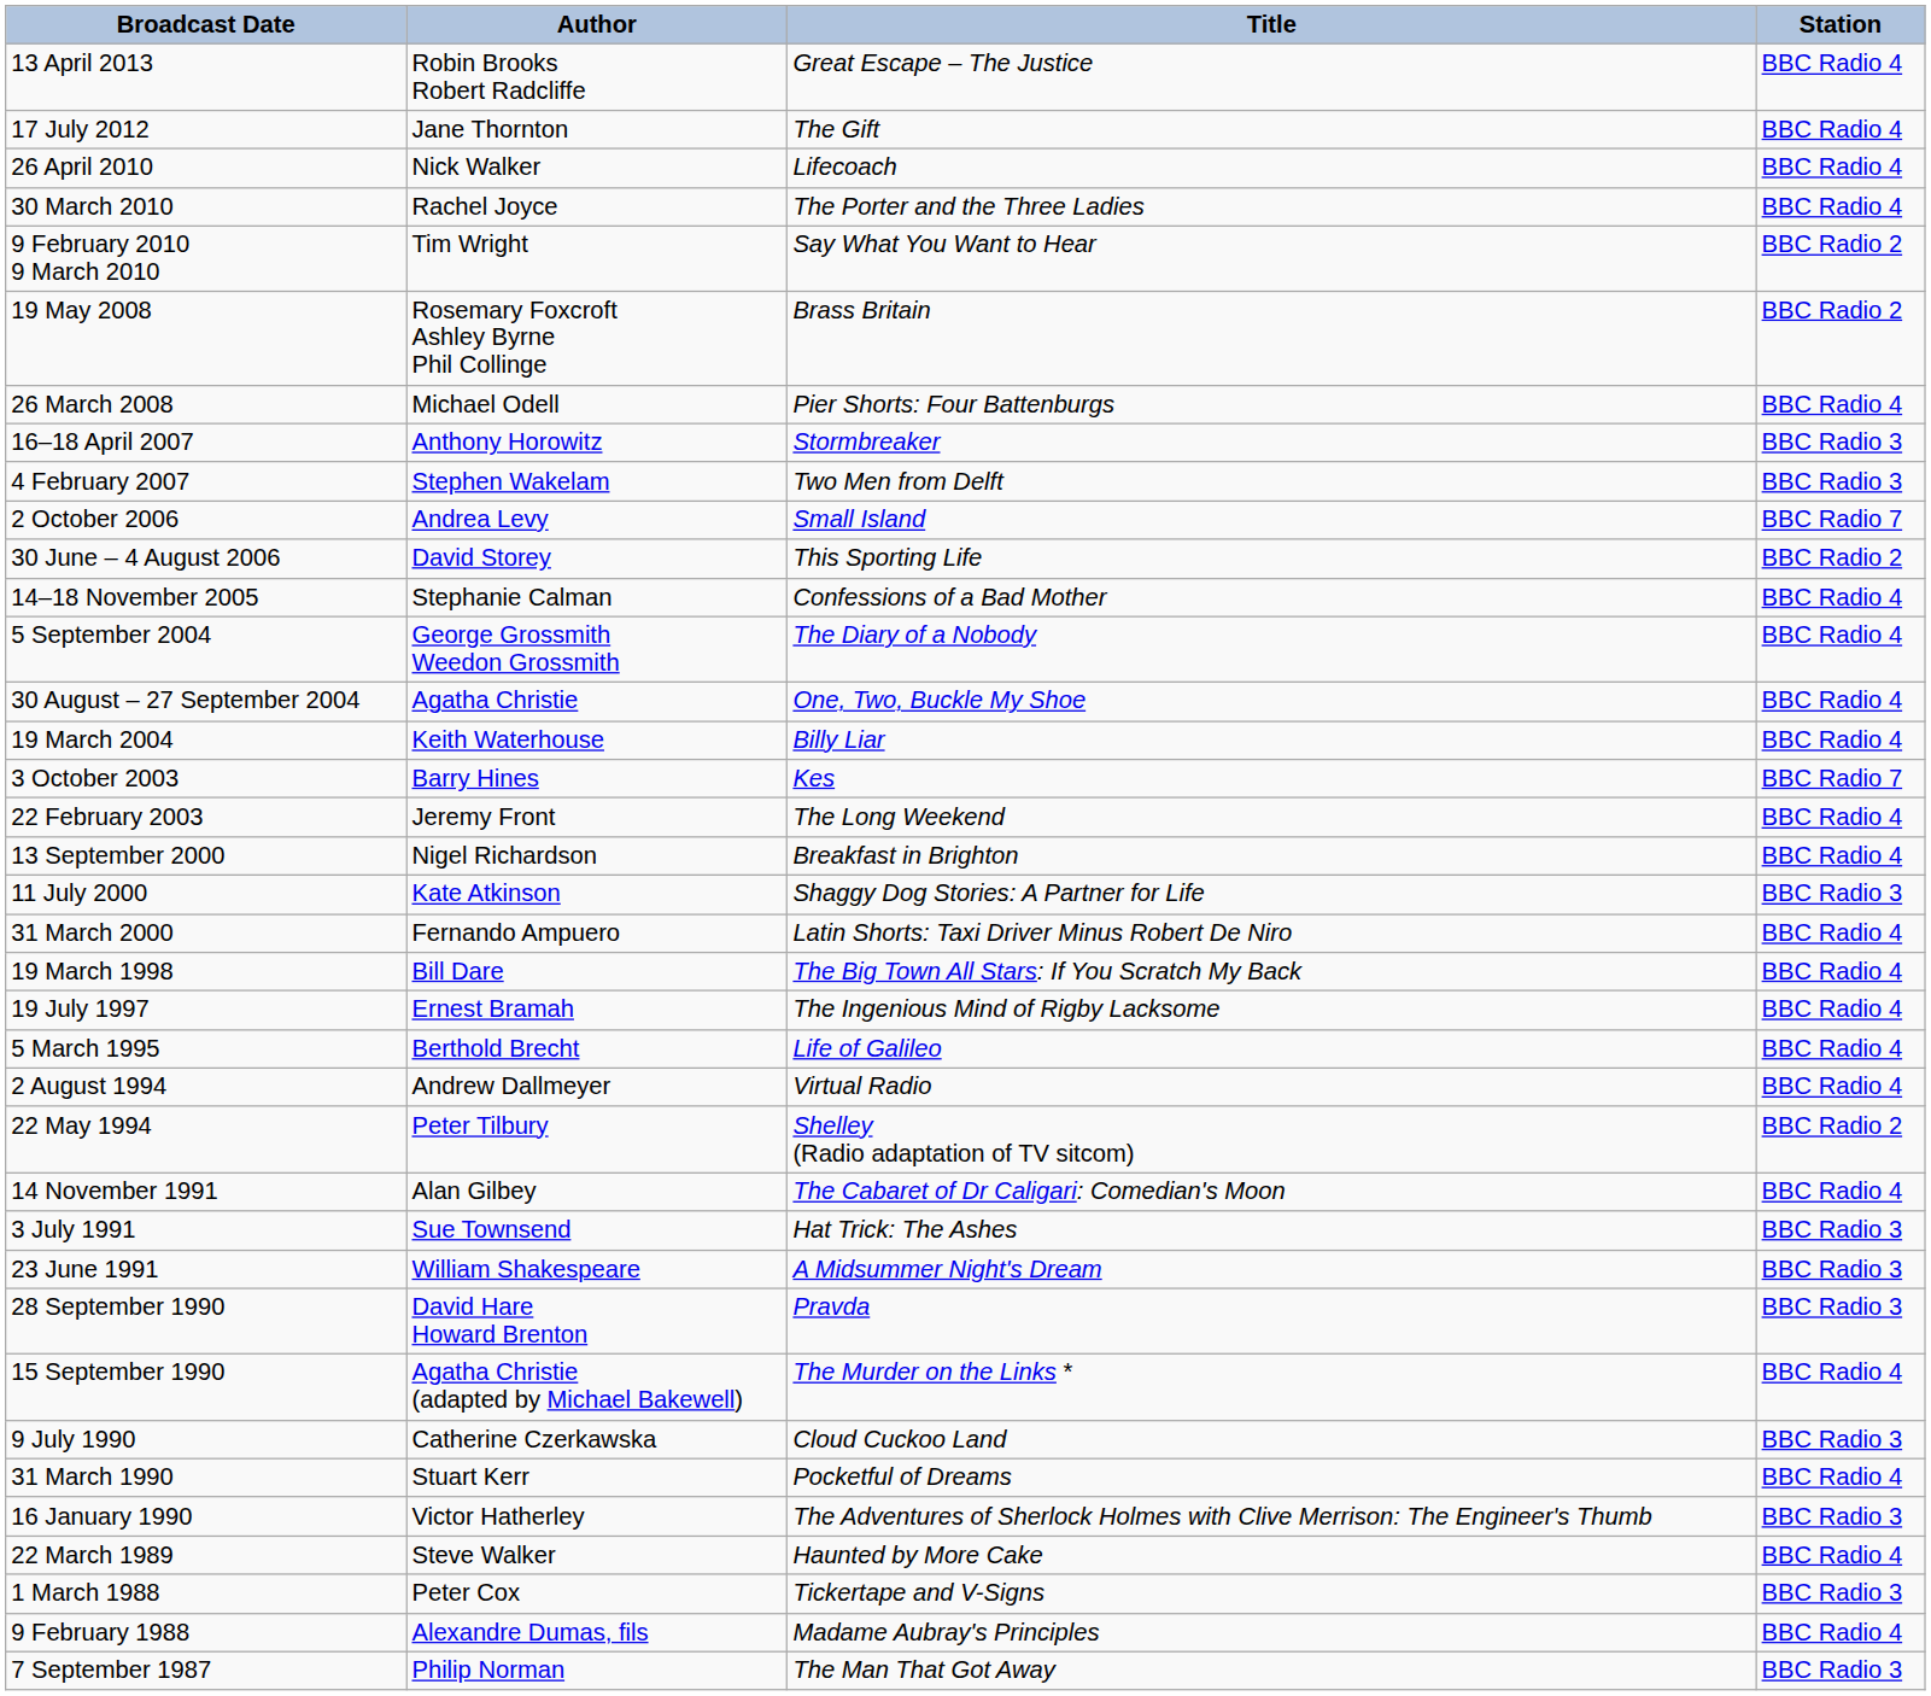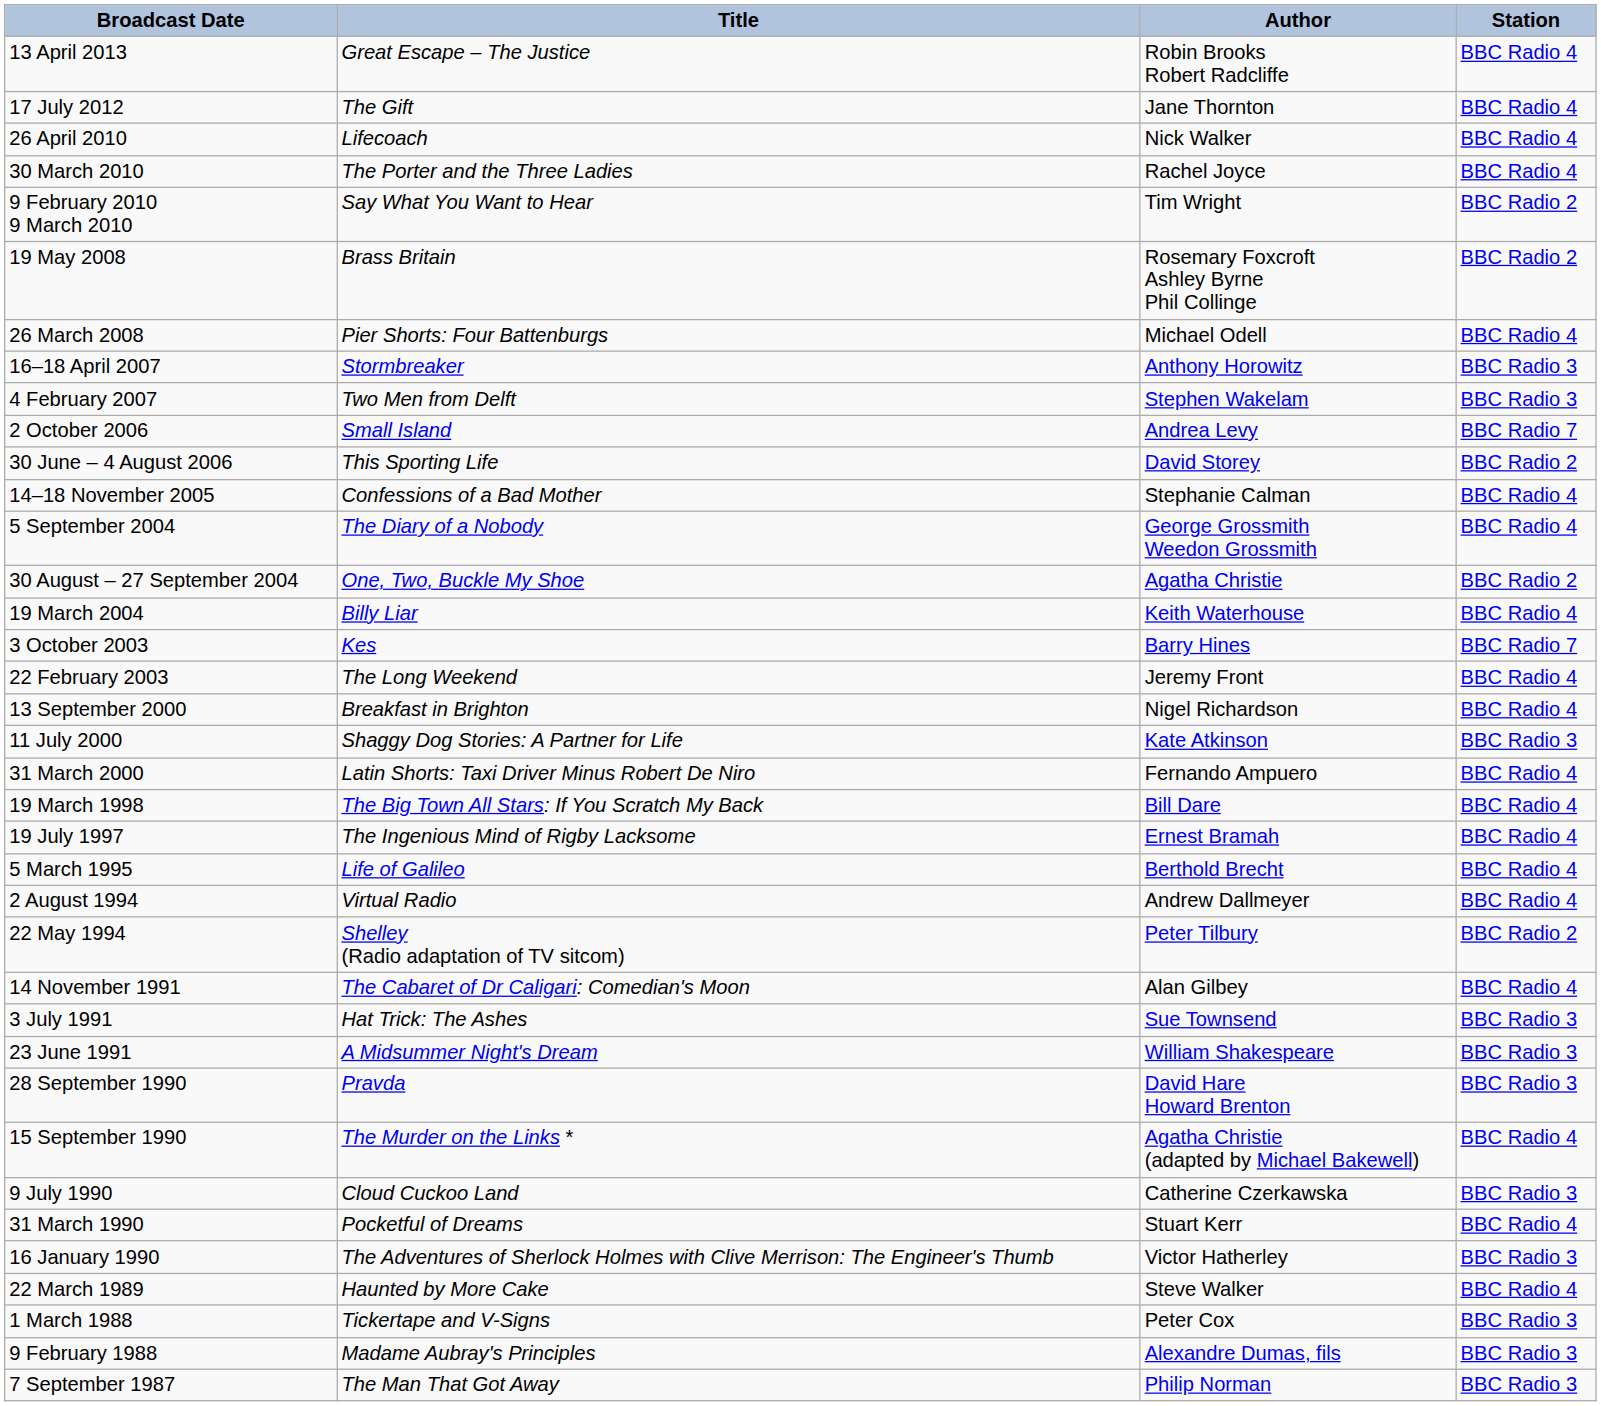 <table class="wikitable" width="100%">
 <tr>
 <th style="background:#B0C4DE;">Broadcast Date</th>
+<th style="background:#B0C4DE;">Title</th>
 <th style="background:#B0C4DE;">Author</th>
-<th style="background:#B0C4DE;">Title</th>
 <th style="background:#B0C4DE;">Station</th>
 </tr>
 <tr valign="top">
 <td>13 April 2013</td>
+<td><em>Great Escape – The Justice</em></td>
 <td>Robin Brooks<br>Robert Radcliffe</td>
-<td><em>Great Escape – The Justice</em></td>
 <td><a href='#'>BBC Radio 4</a></td>
 </tr>
 <tr valign="top">
 <td>17 July 2012</td>
+<td><em>The Gift</em></td>
 <td>Jane Thornton</td>
-<td><em>The Gift</em></td>
 <td><a href='#'>BBC Radio 4</a></td>
 </tr>
 <tr valign="top">
 <td>26 April 2010</td>
+<td><em>Lifecoach</em></td>
 <td>Nick Walker</td>
-<td><em>Lifecoach</em></td>
 <td><a href='#'>BBC Radio 4</a></td>
 </tr>
 <tr valign="top">
 <td>30 March 2010</td>
+<td><em>The Porter and the Three Ladies</em></td>
 <td>Rachel Joyce</td>
-<td><em>The Porter and the Three Ladies</em></td>
 <td><a href='#'>BBC Radio 4</a></td>
 </tr>
 <tr valign="top">
 <td>9 February 2010<br>9 March 2010</td>
+<td><em>Say What You Want to Hear</em></td>
 <td>Tim Wright</td>
-<td><em>Say What You Want to Hear</em></td>
 <td><a href='#'>BBC Radio 2</a></td>
 </tr>
 <tr valign="top">
 <td>19 May 2008</td>
+<td><em>Brass Britain</em></td>
 <td>Rosemary Foxcroft<br>Ashley Byrne<br>Phil Collinge</td>
-<td><em>Brass Britain</em></td>
 <td><a href='#'>BBC Radio 2</a></td>
 </tr>
 <tr valign="top">
 <td>26 March 2008</td>
+<td><em>Pier Shorts: Four Battenburgs</em></td>
 <td>Michael Odell</td>
-<td><em>Pier Shorts: Four Battenburgs</em></td>
 <td><a href='#'>BBC Radio 4</a></td>
 </tr>
 <tr valign="top">
 <td>16–18 April 2007</td>
+<td><em><a href='#'>Stormbreaker</a></em></td>
 <td><a href='#'>Anthony Horowitz</a></td>
-<td><em><a href='#'>Stormbreaker</a></em></td>
 <td><a href='#'>BBC Radio 3</a></td>
 </tr>
 <tr valign="top">
 <td>4 February 2007</td>
+<td><em>Two Men from Delft</em></td>
 <td><a href='#'>Stephen Wakelam</a></td>
-<td><em>Two Men from Delft</em></td>
 <td><a href='#'>BBC Radio 3</a></td>
 </tr>
 <tr valign="top">
 <td>2 October 2006</td>
+<td><em><a href='#'>Small Island</a></em></td>
 <td><a href='#'>Andrea Levy</a></td>
-<td><em><a href='#'>Small Island</a></em></td>
 <td><a href='#'>BBC Radio 7</a></td>
 </tr>
 <tr valign="top">
 <td>30 June – 4 August 2006</td>
+<td><em>This Sporting Life</em></td>
 <td><a href='#'>David Storey</a></td>
-<td><em>This Sporting Life</em></td>
 <td><a href='#'>BBC Radio 2</a></td>
 </tr>
 <tr valign="top">
 <td>14–18 November 2005</td>
+<td><em>Confessions of a Bad Mother</em></td>
 <td>Stephanie Calman</td>
-<td><em>Confessions of a Bad Mother</em></td>
 <td><a href='#'>BBC Radio 4</a></td>
 </tr>
 <tr valign="top">
 <td>5 September 2004</td>
+<td><em><a href='#'>The Diary of a Nobody</a></em></td>
 <td><a href='#'>George Grossmith</a><br><a href='#'>Weedon Grossmith</a></td>
-<td><em><a href='#'>The Diary of a Nobody</a></em></td>
 <td><a href='#'>BBC Radio 4</a></td>
 </tr>
 <tr valign="top">
 <td>30 August – 27 September 2004</td>
+<td><em><a href='#'>One, Two, Buckle My Shoe</a></em></td>
 <td><a href='#'>Agatha Christie</a></td>
-<td><em><a href='#'>One, Two, Buckle My Shoe</a></em></td>
-<td><a href='#'>BBC Radio 4</a></td>
+<td><a href='#'>BBC Radio 2</a></td>
 </tr>
 <tr valign="top">
 <td>19 March 2004</td>
+<td><em><a href='#'>Billy Liar</a></em></td>
 <td><a href='#'>Keith Waterhouse</a></td>
-<td><em><a href='#'>Billy Liar</a></em></td>
 <td><a href='#'>BBC Radio 4</a></td>
 </tr>
 <tr valign="top">
 <td>3 October 2003</td>
+<td><em><a href='#'>Kes</a></em></td>
 <td><a href='#'>Barry Hines</a></td>
-<td><em><a href='#'>Kes</a></em></td>
 <td><a href='#'>BBC Radio 7</a></td>
 </tr>
 <tr valign="top">
 <td>22 February 2003</td>
+<td><em>The Long Weekend</em></td>
 <td>Jeremy Front</td>
-<td><em>The Long Weekend</em></td>
 <td><a href='#'>BBC Radio 4</a></td>
 </tr>
 <tr valign="top">
 <td>13 September 2000</td>
+<td><em>Breakfast in Brighton</em></td>
 <td>Nigel Richardson</td>
-<td><em>Breakfast in Brighton</em></td>
 <td><a href='#'>BBC Radio 4</a></td>
 </tr>
 <tr valign="top">
 <td>11 July 2000</td>
+<td><em>Shaggy Dog Stories: A Partner for Life</em></td>
 <td><a href='#'>Kate Atkinson</a></td>
-<td><em>Shaggy Dog Stories: A Partner for Life</em></td>
 <td><a href='#'>BBC Radio 3</a></td>
 </tr>
 <tr valign="top">
 <td>31 March 2000</td>
+<td><em>Latin Shorts: Taxi Driver Minus Robert De Niro</em></td>
 <td>Fernando Ampuero</td>
-<td><em>Latin Shorts: Taxi Driver Minus Robert De Niro</em></td>
 <td><a href='#'>BBC Radio 4</a></td>
 </tr>
 <tr valign="top">
 <td>19 March 1998</td>
+<td><em><a href='#'>The Big Town All Stars</a>: If You Scratch My Back</em></td>
 <td><a href='#'>Bill Dare</a></td>
-<td><em><a href='#'>The Big Town All Stars</a>: If You Scratch My Back</em></td>
 <td><a href='#'>BBC Radio 4</a></td>
 </tr>
 <tr valign="top">
 <td>19 July 1997</td>
+<td><em>The Ingenious Mind of Rigby Lacksome</em></td>
 <td><a href='#'>Ernest Bramah</a></td>
-<td><em>The Ingenious Mind of Rigby Lacksome</em></td>
 <td><a href='#'>BBC Radio 4</a></td>
 </tr>
 <tr valign="top">
 <td>5 March 1995</td>
+<td><em><a href='#'>Life of Galileo</a></em></td>
 <td><a href='#'>Berthold Brecht</a></td>
-<td><em><a href='#'>Life of Galileo</a></em></td>
 <td><a href='#'>BBC Radio 4</a></td>
 </tr>
 <tr valign="top">
 <td>2 August 1994</td>
+<td><em>Virtual Radio</em></td>
 <td>Andrew Dallmeyer</td>
-<td><em>Virtual Radio</em></td>
 <td><a href='#'>BBC Radio 4</a></td>
 </tr>
 <tr valign="top">
 <td>22 May 1994</td>
+<td><em><a href='#'>Shelley</a></em><br>(Radio adaptation of TV sitcom)</td>
 <td><a href='#'>Peter Tilbury</a></td>
-<td><em><a href='#'>Shelley</a></em><br>(Radio adaptation of TV sitcom)</td>
 <td><a href='#'>BBC Radio 2</a></td>
 </tr>
 <tr valign="top">
 <td>14 November 1991</td>
+<td><em><a href='#'>The Cabaret of Dr Caligari</a>: Comedian's Moon</em></td>
 <td>Alan Gilbey</td>
-<td><em><a href='#'>The Cabaret of Dr Caligari</a>: Comedian's Moon</em></td>
 <td><a href='#'>BBC Radio 4</a></td>
 </tr>
 <tr valign="top">
 <td>3 July 1991</td>
+<td><em>Hat Trick: The Ashes</em></td>
 <td><a href='#'>Sue Townsend</a></td>
-<td><em>Hat Trick: The Ashes</em></td>
 <td><a href='#'>BBC Radio 3</a></td>
 </tr>
 <tr valign="top">
 <td>23 June 1991</td>
+<td><em><a href='#'>A Midsummer Night's Dream</a></em></td>
 <td><a href='#'>William Shakespeare</a></td>
-<td><em><a href='#'>A Midsummer Night's Dream</a></em></td>
 <td><a href='#'>BBC Radio 3</a></td>
 </tr>
 <tr valign="top">
 <td>28 September 1990</td>
+<td><em><a href='#'>Pravda</a></em></td>
 <td><a href='#'>David Hare</a><br><a href='#'>Howard Brenton</a></td>
-<td><em><a href='#'>Pravda</a></em></td>
 <td><a href='#'>BBC Radio 3</a></td>
 </tr>
 <tr valign="top">
 <td>15 September 1990</td>
+<td><em><a href='#'>The Murder on the Links</a></em> *</td>
 <td><a href='#'>Agatha Christie</a><br>(adapted by <a href='#'>Michael Bakewell</a>)</td>
-<td><em><a href='#'>The Murder on the Links</a></em> *</td>
 <td><a href='#'>BBC Radio 4</a></td>
 </tr>
 <tr valign="top">
 <td>9 July 1990</td>
+<td><em>Cloud Cuckoo Land</em></td>
 <td>Catherine Czerkawska</td>
-<td><em>Cloud Cuckoo Land</em></td>
 <td><a href='#'>BBC Radio 3</a></td>
 </tr>
 <tr valign="top">
 <td>31 March 1990</td>
+<td><em>Pocketful of Dreams</em></td>
 <td>Stuart Kerr</td>
-<td><em>Pocketful of Dreams</em></td>
 <td><a href='#'>BBC Radio 4</a></td>
 </tr>
 <tr valign="top">
 <td>16 January 1990</td>
+<td><em>The Adventures of Sherlock Holmes with Clive Merrison: The Engineer's Thumb</em></td>
 <td>Victor Hatherley</td>
-<td><em>The Adventures of Sherlock Holmes with Clive Merrison: The Engineer's Thumb</em></td>
 <td><a href='#'>BBC Radio 3</a></td>
 </tr>
 <tr valign="top">
 <td>22 March 1989</td>
+<td><em>Haunted by More Cake</em></td>
 <td>Steve Walker</td>
-<td><em>Haunted by More Cake</em></td>
 <td><a href='#'>BBC Radio 4</a></td>
 </tr>
 <tr valign="top">
 <td>1 March 1988</td>
+<td><em>Tickertape and V-Signs</em></td>
 <td>Peter Cox</td>
-<td><em>Tickertape and V-Signs</em></td>
 <td><a href='#'>BBC Radio 3</a></td>
 </tr>
 <tr valign="top">
 <td>9 February 1988</td>
+<td><em>Madame Aubray's Principles</em></td>
 <td><a href='#'>Alexandre Dumas, fils</a></td>
-<td><em>Madame Aubray's Principles</em></td>
-<td><a href='#'>BBC Radio 4</a></td>
+<td><a href='#'>BBC Radio 3</a></td>
 </tr>
 <tr valign="top">
 <td>7 September 1987</td>
+<td><em>The Man That Got Away</em></td>
 <td><a href='#'>Philip Norman</a></td>
-<td><em>The Man That Got Away</em></td>
 <td><a href='#'>BBC Radio 3</a></td>
 </tr>
 </table>
